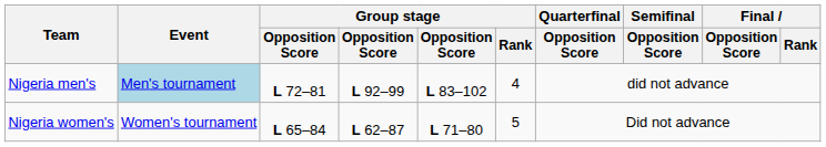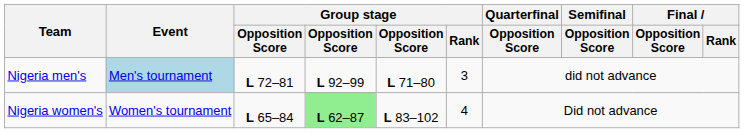 <table class="wikitable" style="font-size:90%">
 <tr>
 <th rowspan=2>Team</th>
 <th rowspan=2>Event</th>
 <th colspan=4>Group stage</th>
 <th>Quarterfinal</th>
 <th>Semifinal</th>
 <th colspan=2>Final / </th>
 </tr>
 <tr style="font-size:95%">
 <th>Opposition<br>Score</th>
 <th>Opposition<br>Score</th>
 <th>Opposition<br>Score</th>
 <th>Rank</th>
 <th>Opposition<br>Score</th>
 <th>Opposition<br>Score</th>
 <th>Opposition<br>Score</th>
 <th>Rank</th>
 </tr>
 <tr align=center>
 <td align=left><a href='#'>Nigeria men's</a></td>
 <td align=left style="background: lightblue;"><a href='#'>Men's tournament</a></td>
 <td><br><strong>L</strong> 72–81</td>
 <td><br><strong>L</strong> 92–99</td>
-<td><br><strong>L</strong> 83–102</td>
-<td>4</td>
+<td><br><strong>L</strong> 71–80</td>
+<td>3</td>
 <td colspan="4">did not advance</td>
 </tr>
 <tr align=center>
 <td align=left><a href='#'>Nigeria women's</a></td>
 <td align=left><a href='#'>Women's tournament</a></td>
 <td><br><strong>L</strong> 65–84</td>
-<td><br><strong>L</strong> 62–87</td>
-<td><br><strong>L</strong> 71–80</td>
-<td>5</td>
+<td style="background: lightgreen;"><br><strong>L</strong> 62–87</td>
+<td><br><strong>L</strong> 83–102</td>
+<td>4</td>
 <td colspan=4>Did not advance</td>
 </tr>
 </table>
